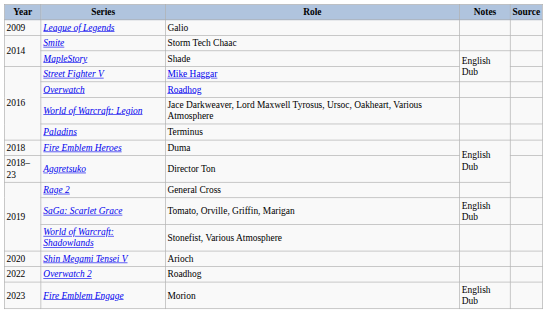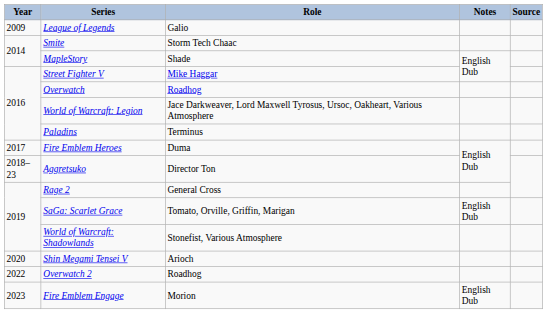 <table class="wikitable sortable plainrowheaders" style="width=95%;  font-size: 95%;">
 <tr>
 <th style="background:#b0c4de;">Year</th>
 <th style="background:#b0c4de;">Series</th>
 <th style="background:#b0c4de;">Role</th>
 <th style="background:#b0c4de;" class="unsortable">Notes</th>
 <th style="background:#b0c4de;" class="unsortable">Source</th>
 </tr>
 <tr>
 <td>2009</td>
 <td><em><a href='#'>League of Legends</a></em></td>
 <td>Galio</td>
 <td></td>
 <td></td>
 </tr>
 <tr>
 <td rowspan="2">2014</td>
 <td><em><a href='#'>Smite</a></em></td>
 <td>Storm Tech Chaac</td>
 <td></td>
 <td></td>
 </tr>
 <tr>
 <td><em><a href='#'>MapleStory</a></em></td>
 <td>Shade</td>
 <td rowspan="2">English Dub</td>
 <td></td>
 </tr>
 <tr>
 <td rowspan="4">2016</td>
 <td><em><a href='#'>Street Fighter V</a></em></td>
 <td><a href='#'>Mike Haggar</a></td>
 <td></td>
 </tr>
 <tr>
 <td><em><a href='#'>Overwatch</a></em></td>
 <td><a href='#'>Roadhog</a></td>
 <td></td>
 <td></td>
 </tr>
 <tr>
 <td><em><a href='#'>World of Warcraft: Legion</a></em></td>
 <td>Jace Darkweaver, Lord Maxwell Tyrosus, Ursoc, Oakheart, Various Atmosphere</td>
 <td></td>
 <td></td>
 </tr>
 <tr>
 <td><em><a href='#'>Paladins</a></em></td>
 <td>Terminus</td>
 <td></td>
 <td></td>
 </tr>
 <tr>
-<td>2018</td>
+<td>2017</td>
 <td><em><a href='#'>Fire Emblem Heroes</a></em></td>
 <td>Duma</td>
 <td rowspan="2">English Dub</td>
 <td></td>
 </tr>
 <tr>
 <td>2018–23</td>
 <td><em><a href='#'>Aggretsuko</a></em></td>
 <td>Director Ton</td>
 <td rowspan="2"></td>
 </tr>
 <tr>
 <td rowspan="3">2019</td>
 <td><em><a href='#'>Rage 2</a></em></td>
 <td>General Cross</td>
 <td></td>
 </tr>
 <tr>
 <td><em><a href='#'>SaGa: Scarlet Grace</a></em></td>
 <td>Tomato, Orville, Griffin, Marigan</td>
 <td>English Dub</td>
 <td></td>
 </tr>
 <tr>
 <td><em><a href='#'>World of Warcraft: Shadowlands</a></em></td>
 <td>Stonefist, Various Atmosphere</td>
 <td></td>
 <td></td>
 </tr>
 <tr>
 <td>2020</td>
 <td><em><a href='#'>Shin Megami Tensei V</a></em></td>
 <td>Arioch</td>
 <td></td>
 <td></td>
 </tr>
 <tr>
 <td>2022</td>
 <td><em><a href='#'>Overwatch 2</a></em></td>
 <td>Roadhog</td>
 <td></td>
 <td></td>
 </tr>
 <tr>
 <td>2023</td>
 <td><em><a href='#'>Fire Emblem Engage</a></em></td>
 <td>Morion</td>
 <td>English Dub</td>
 <td></td>
 </tr>
 </table>
